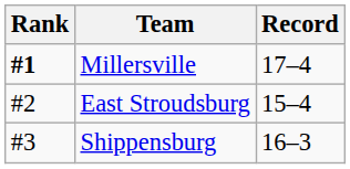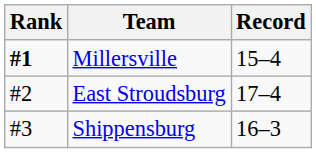 <table class="wikitable">
 <tr>
 <th>Rank</th>
 <th>Team</th>
 <th>Record</th>
 </tr>
 <tr>
 <td><strong>#1</strong></td>
 <td><a href='#'>Millersville</a></td>
-<td>17–4</td>
+<td>15–4</td>
 </tr>
 <tr>
 <td>#2</td>
 <td><a href='#'>East Stroudsburg</a></td>
-<td>15–4</td>
+<td>17–4</td>
 </tr>
 <tr>
 <td>#3</td>
 <td><a href='#'>Shippensburg</a></td>
 <td>16–3</td>
 </tr>
 </table>
